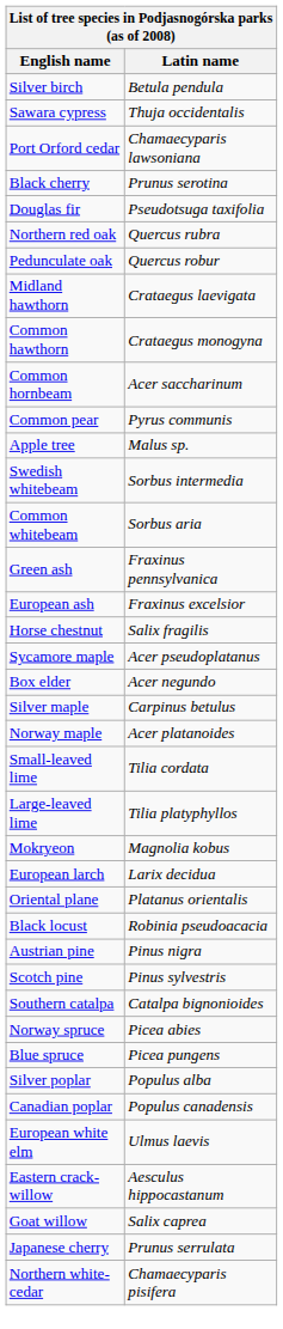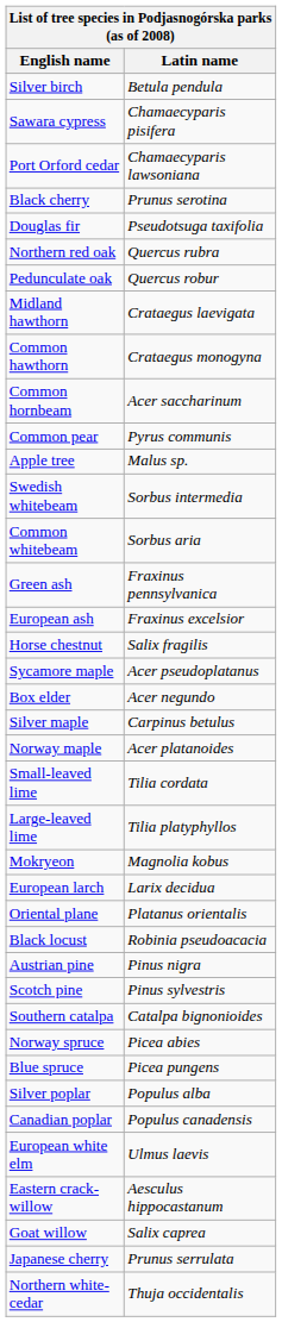 <table class="wikitable collapsible collapsed" style="float:right; clear:right; margin-left:1em; width:250px; font-size:90%;">
 <tr>
 <th colspan="6" style="text-align:center; font-size:90%;">List of tree species in Podjasnogórska parks (as of 2008)</th>
 </tr>
 <tr>
 <th>English name</th>
 <th>Latin name</th>
 </tr>
 <tr>
 <td><a href='#'>Silver birch</a></td>
 <td><em>Betula pendula</em></td>
 </tr>
 <tr>
 <td><a href='#'>Sawara cypress</a></td>
-<td><em>Thuja occidentalis</em></td>
+<td><em>Chamaecyparis pisifera</em></td>
 </tr>
 <tr>
 <td><a href='#'>Port Orford cedar</a></td>
 <td><em>Chamaecyparis lawsoniana</em></td>
 </tr>
 <tr>
 <td><a href='#'>Black cherry</a></td>
 <td><em>Prunus serotina</em></td>
 </tr>
 <tr>
 <td><a href='#'>Douglas fir</a></td>
 <td><em>Pseudotsuga taxifolia</em></td>
 </tr>
 <tr>
 <td><a href='#'>Northern red oak</a></td>
 <td><em>Quercus rubra</em></td>
 </tr>
 <tr>
 <td><a href='#'>Pedunculate oak</a></td>
 <td><em>Quercus robur</em></td>
 </tr>
 <tr>
 <td><a href='#'>Midland hawthorn</a></td>
 <td><em>Crataegus laevigata</em></td>
 </tr>
 <tr>
 <td><a href='#'>Common hawthorn</a></td>
 <td><em>Crataegus monogyna</em></td>
 </tr>
 <tr>
 <td><a href='#'>Common hornbeam</a></td>
 <td><em>Acer saccharinum</em></td>
 </tr>
 <tr>
 <td><a href='#'>Common pear</a></td>
 <td><em>Pyrus communis</em></td>
 </tr>
 <tr>
 <td><a href='#'>Apple tree</a></td>
 <td><em>Malus sp.</em></td>
 </tr>
 <tr>
 <td><a href='#'>Swedish whitebeam</a></td>
 <td><em>Sorbus intermedia</em></td>
 </tr>
 <tr>
 <td><a href='#'>Common whitebeam</a></td>
 <td><em>Sorbus aria</em></td>
 </tr>
 <tr>
 <td><a href='#'>Green ash</a></td>
 <td><em>Fraxinus pennsylvanica</em></td>
 </tr>
 <tr>
 <td><a href='#'>European ash</a></td>
 <td><em>Fraxinus excelsior</em></td>
 </tr>
 <tr>
 <td><a href='#'>Horse chestnut</a></td>
 <td><em>Salix fragilis</em></td>
 </tr>
 <tr>
 <td><a href='#'>Sycamore maple</a></td>
 <td><em>Acer pseudoplatanus</em></td>
 </tr>
 <tr>
 <td><a href='#'>Box elder</a></td>
 <td><em>Acer negundo</em></td>
 </tr>
 <tr>
 <td><a href='#'>Silver maple</a></td>
 <td><em>Carpinus betulus</em></td>
 </tr>
 <tr>
 <td><a href='#'>Norway maple</a></td>
 <td><em>Acer platanoides</em></td>
 </tr>
 <tr>
 <td><a href='#'>Small-leaved lime</a></td>
 <td><em>Tilia cordata</em></td>
 </tr>
 <tr>
 <td><a href='#'>Large-leaved lime</a></td>
 <td><em>Tilia platyphyllos</em></td>
 </tr>
 <tr>
 <td><a href='#'>Mokryeon</a></td>
 <td><em>Magnolia kobus</em></td>
 </tr>
 <tr>
 <td><a href='#'>European larch</a></td>
 <td><em>Larix decidua</em></td>
 </tr>
 <tr>
 <td><a href='#'>Oriental plane</a></td>
 <td><em>Platanus orientalis</em></td>
 </tr>
 <tr>
 <td><a href='#'>Black locust</a></td>
 <td><em>Robinia pseudoacacia</em></td>
 </tr>
 <tr>
 <td><a href='#'>Austrian pine</a></td>
 <td><em>Pinus nigra</em></td>
 </tr>
 <tr>
 <td><a href='#'>Scotch pine</a></td>
 <td><em>Pinus sylvestris</em></td>
 </tr>
 <tr>
 <td><a href='#'>Southern catalpa</a></td>
 <td><em>Catalpa bignonioides</em></td>
 </tr>
 <tr>
 <td><a href='#'>Norway spruce</a></td>
 <td><em>Picea abies</em></td>
 </tr>
 <tr>
 <td><a href='#'>Blue spruce</a></td>
 <td><em>Picea pungens</em></td>
 </tr>
 <tr>
 <td><a href='#'>Silver poplar</a></td>
 <td><em>Populus alba</em></td>
 </tr>
 <tr>
 <td><a href='#'>Canadian poplar</a></td>
 <td><em>Populus canadensis</em></td>
 </tr>
 <tr>
 <td><a href='#'>European white elm</a></td>
 <td><em>Ulmus laevis</em></td>
 </tr>
 <tr>
 <td><a href='#'>Eastern crack-willow</a></td>
 <td><em>Aesculus hippocastanum</em></td>
 </tr>
 <tr>
 <td><a href='#'>Goat willow</a></td>
 <td><em>Salix caprea</em></td>
 </tr>
 <tr>
 <td><a href='#'>Japanese cherry</a></td>
 <td><em>Prunus serrulata</em></td>
 </tr>
 <tr>
 <td><a href='#'>Northern white-cedar</a></td>
-<td><em>Chamaecyparis pisifera</em></td>
+<td><em>Thuja occidentalis</em></td>
 </tr>
 </table>
